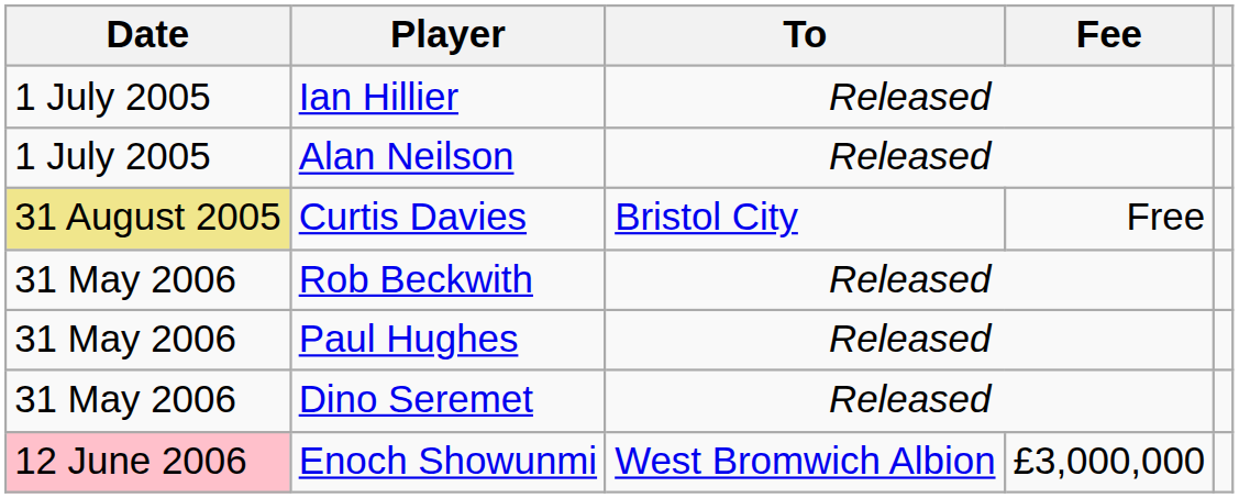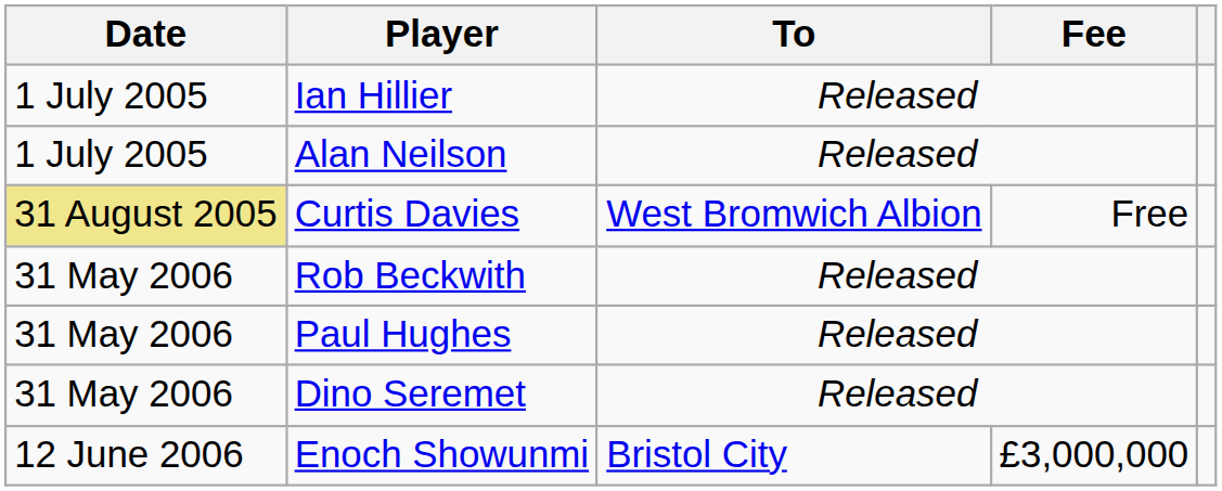 <table class="wikitable">
 <tr>
 <th>Date</th>
 <th>Player</th>
 <th>To</th>
 <th>Fee</th>
 <th></th>
 </tr>
 <tr>
 <td>1 July 2005</td>
 <td> <a href='#'>Ian Hillier</a></td>
 <td align="center" colspan=2><em>Released</em></td>
 <td align="center"></td>
 </tr>
 <tr>
 <td>1 July 2005</td>
 <td> <a href='#'>Alan Neilson</a></td>
 <td align="center" colspan=2><em>Released</em></td>
 <td align="center"></td>
 </tr>
 <tr>
 <td style="background: khaki;">31 August 2005</td>
 <td> <a href='#'>Curtis Davies</a></td>
-<td><a href='#'>Bristol City</a></td>
+<td><a href='#'>West Bromwich Albion</a></td>
 <td align="right">Free</td>
 <td align="center"></td>
 </tr>
 <tr>
 <td>31 May 2006</td>
 <td> <a href='#'>Rob Beckwith</a></td>
 <td align="center" colspan=2><em>Released</em></td>
 <td align="center"></td>
 </tr>
 <tr>
 <td>31 May 2006</td>
 <td> <a href='#'>Paul Hughes</a></td>
 <td align="center" colspan=2><em>Released</em></td>
 <td align="center"></td>
 </tr>
 <tr>
 <td>31 May 2006</td>
 <td> <a href='#'>Dino Seremet</a></td>
 <td align="center" colspan=2><em>Released</em></td>
 <td align="center"></td>
 </tr>
 <tr>
-<td style="background: pink;">12 June 2006</td>
+<td>12 June 2006</td>
 <td> <a href='#'>Enoch Showunmi</a></td>
-<td><a href='#'>West Bromwich Albion</a></td>
+<td><a href='#'>Bristol City</a></td>
 <td align="right">£3,000,000</td>
 <td align="center"></td>
 </tr>
 </table>
